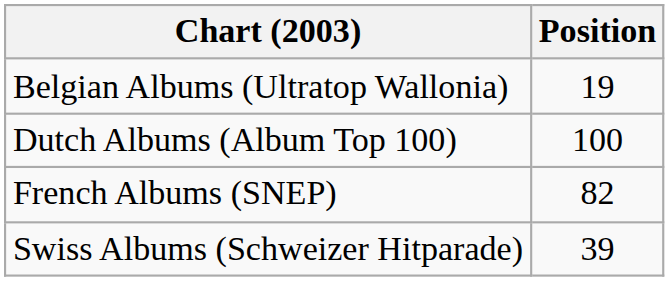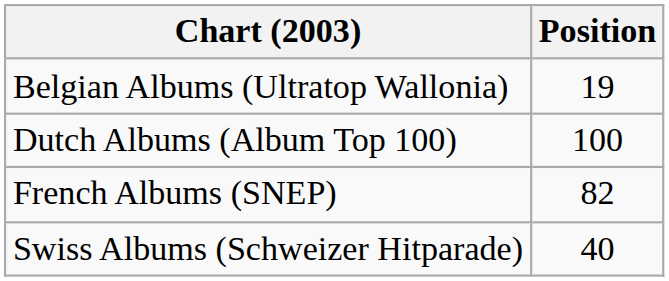 <table class="wikitable sortable">
 <tr>
 <th>Chart (2003)</th>
 <th>Position</th>
 </tr>
 <tr>
 <td>Belgian Albums (Ultratop Wallonia)</td>
 <td align="center">19</td>
 </tr>
 <tr>
 <td>Dutch Albums (Album Top 100)</td>
 <td align="center">100</td>
 </tr>
 <tr>
 <td>French Albums (SNEP)</td>
 <td align="center">82</td>
 </tr>
 <tr>
 <td>Swiss Albums (Schweizer Hitparade)</td>
-<td align="center">39</td>
+<td align="center">40</td>
 </tr>
 </table>
